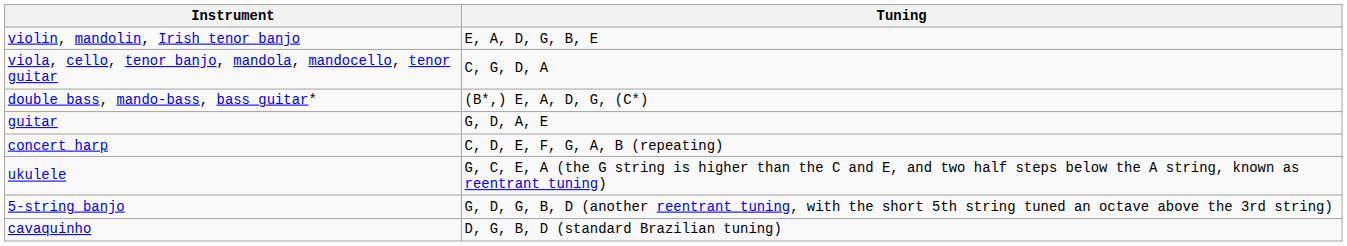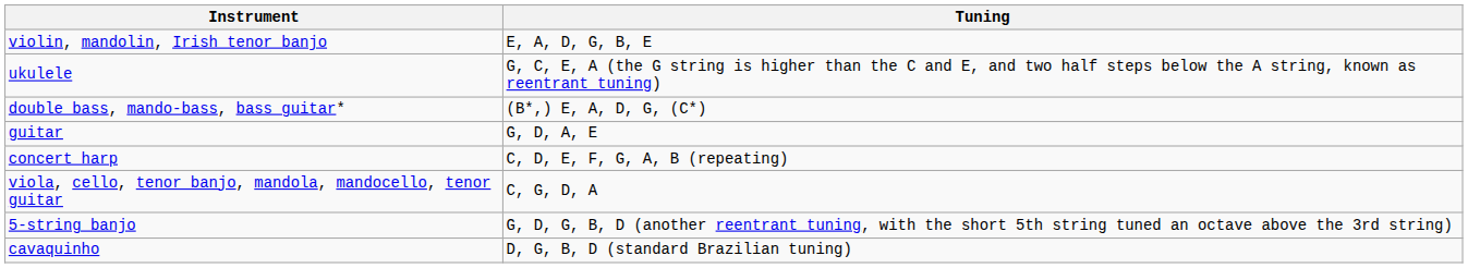 <table class="wikitable">
 <tr>
 <th>Instrument</th>
 <th>Tuning</th>
 </tr>
 <tr>
 <td><a href='#'>violin</a>, <a href='#'>mandolin</a>, <a href='#'>Irish tenor banjo</a></td>
 <td>E, A, D, G, B, E</td>
 </tr>
 <tr>
-<td><a href='#'>viola</a>, <a href='#'>cello</a>, <a href='#'>tenor banjo</a>, <a href='#'>mandola</a>, <a href='#'>mandocello</a>, <a href='#'>tenor guitar</a></td>
-<td>C, G, D, A</td>
+<td><a href='#'>ukulele</a></td>
+<td>G, C, E, A (the G string is higher than the C and E, and two half steps below the A string, known as <a href='#'>reentrant tuning</a>)</td>
 </tr>
 <tr>
 <td><a href='#'>double bass</a>, <a href='#'>mando-bass</a>, <a href='#'>bass guitar</a>*</td>
 <td>(B*,) E, A, D, G, (C*)</td>
 </tr>
 <tr>
 <td><a href='#'>guitar</a></td>
 <td>G, D, A, E</td>
 </tr>
 <tr>
 <td><a href='#'>concert harp</a></td>
 <td>C, D, E, F, G, A, B (repeating)</td>
 </tr>
 <tr>
-<td><a href='#'>ukulele</a></td>
-<td>G, C, E, A (the G string is higher than the C and E, and two half steps below the A string, known as <a href='#'>reentrant tuning</a>)</td>
+<td><a href='#'>viola</a>, <a href='#'>cello</a>, <a href='#'>tenor banjo</a>, <a href='#'>mandola</a>, <a href='#'>mandocello</a>, <a href='#'>tenor guitar</a></td>
+<td>C, G, D, A</td>
 </tr>
 <tr>
 <td><a href='#'>5-string banjo</a></td>
 <td>G, D, G, B, D (another <a href='#'>reentrant tuning</a>, with the short 5th string tuned an octave above the 3rd string)</td>
 </tr>
 <tr>
 <td><a href='#'>cavaquinho</a></td>
 <td>D, G, B, D (standard Brazilian tuning)</td>
 </tr>
 </table>
